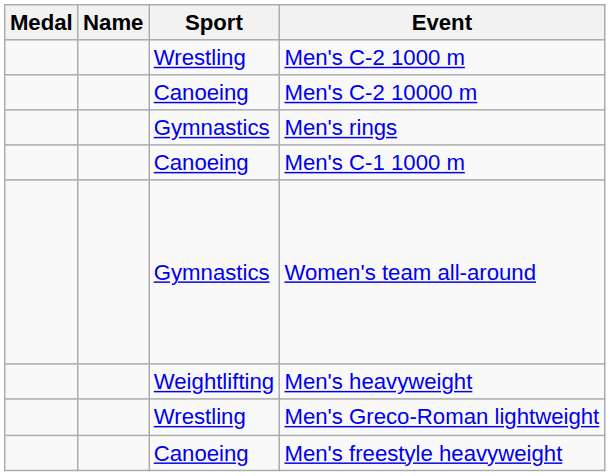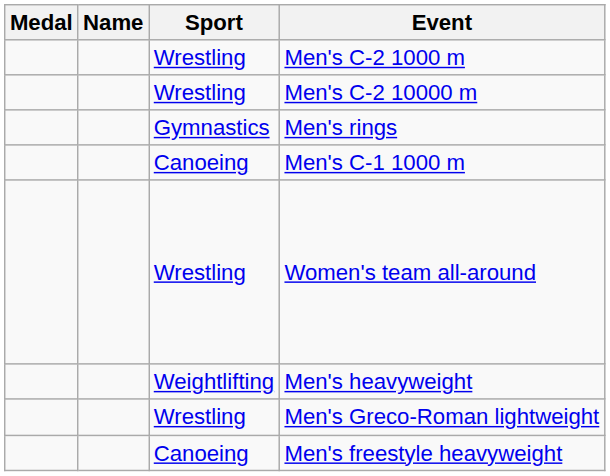 <table class="wikitable sortable" style="font-size:95%">
 <tr>
 <th>Medal</th>
 <th>Name</th>
 <th>Sport</th>
 <th>Event</th>
 </tr>
 <tr>
 <td></td>
 <td><br></td>
 <td><a href='#'>Wrestling</a></td>
 <td><a href='#'>Men's C-2 1000 m</a></td>
 </tr>
 <tr>
 <td></td>
 <td><br></td>
-<td><a href='#'>Canoeing</a></td>
+<td><a href='#'>Wrestling</a></td>
 <td><a href='#'>Men's C-2 10000 m</a></td>
 </tr>
 <tr>
 <td></td>
 <td></td>
 <td><a href='#'>Gymnastics</a></td>
 <td><a href='#'>Men's rings</a></td>
 </tr>
 <tr>
 <td></td>
 <td></td>
 <td><a href='#'>Canoeing</a></td>
 <td><a href='#'>Men's C-1 1000 m</a></td>
 </tr>
 <tr>
 <td></td>
 <td><br><br><br><br><br><br><br></td>
-<td><a href='#'>Gymnastics</a></td>
+<td><a href='#'>Wrestling</a></td>
 <td><a href='#'>Women's team all-around</a></td>
 </tr>
 <tr>
 <td></td>
 <td></td>
 <td><a href='#'>Weightlifting</a></td>
 <td><a href='#'>Men's heavyweight</a></td>
 </tr>
 <tr>
 <td></td>
 <td></td>
 <td><a href='#'>Wrestling</a></td>
 <td><a href='#'>Men's Greco-Roman lightweight</a></td>
 </tr>
 <tr>
 <td></td>
 <td></td>
 <td><a href='#'>Canoeing</a></td>
 <td><a href='#'>Men's freestyle heavyweight</a></td>
 </tr>
 </table>
